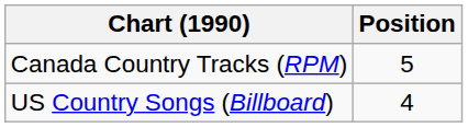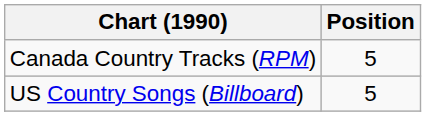 <table class="wikitable sortable">
 <tr>
 <th scope="col">Chart (1990)</th>
 <th scope="col">Position</th>
 </tr>
 <tr>
 <td>Canada Country Tracks (<em><a href='#'>RPM</a></em>)</td>
 <td align="center">5</td>
 </tr>
 <tr>
 <td>US <a href='#'>Country Songs</a> (<em><a href='#'>Billboard</a></em>)</td>
-<td align="center">4</td>
+<td align="center">5</td>
 </tr>
 </table>
